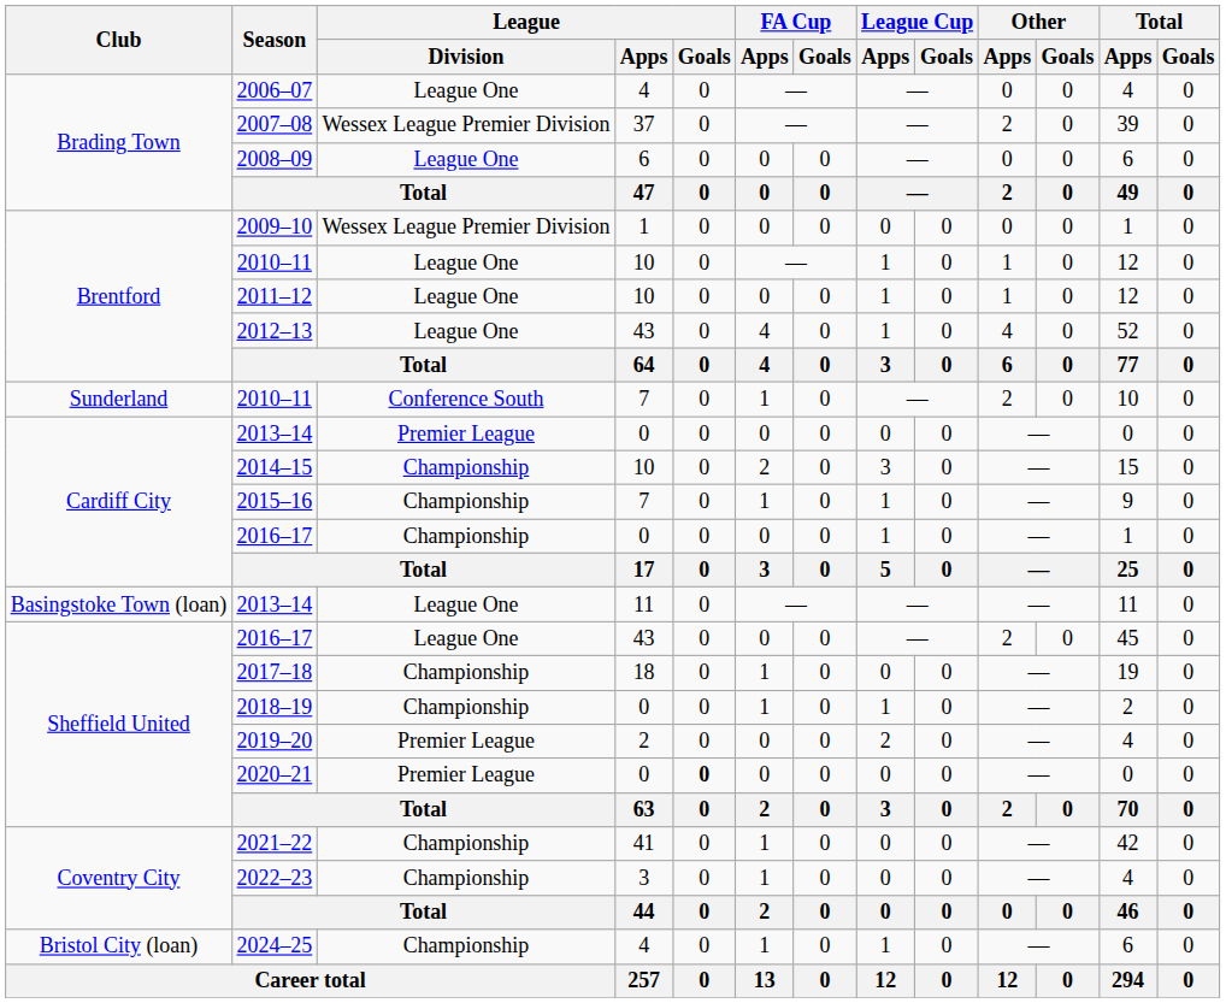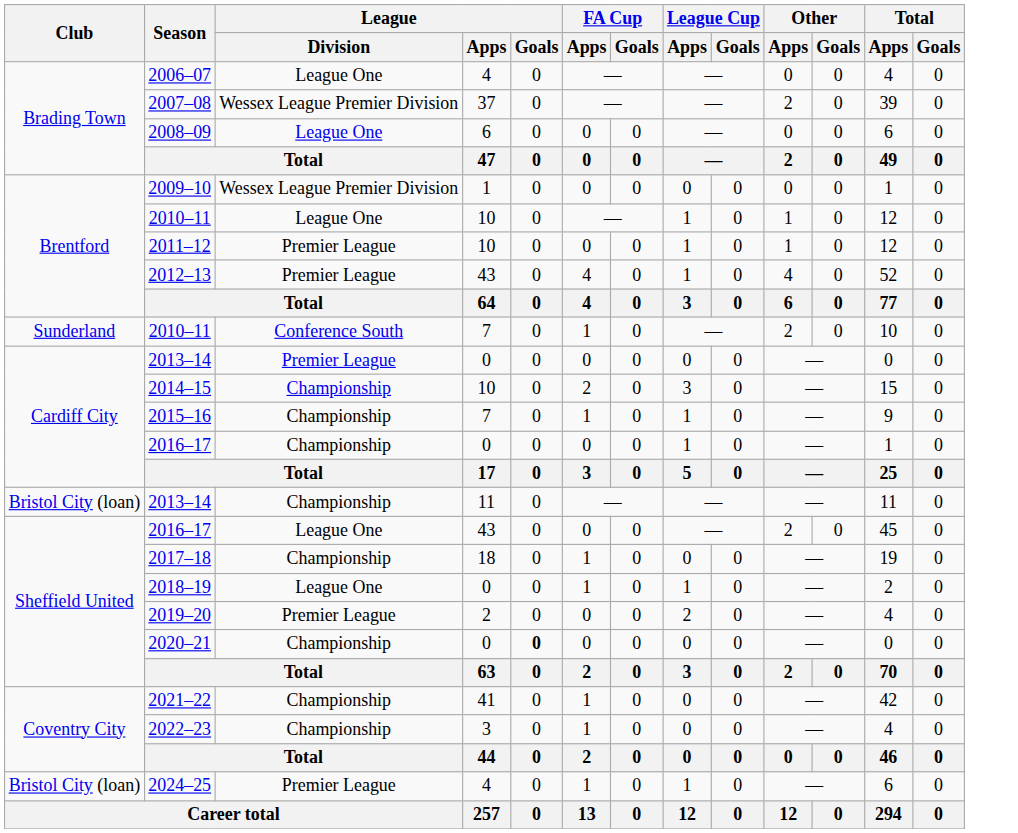 <table class=wikitable style="text-align: center;">
 <tr>
 <th rowspan=2>Club</th>
 <th rowspan=2>Season</th>
 <th colspan=3>League</th>
 <th colspan=2><a href='#'>FA Cup</a></th>
 <th colspan=2><a href='#'>League Cup</a></th>
 <th colspan=2>Other</th>
 <th colspan=2>Total</th>
 </tr>
 <tr>
 <th>Division</th>
 <th>Apps</th>
 <th>Goals</th>
 <th>Apps</th>
 <th>Goals</th>
 <th>Apps</th>
 <th>Goals</th>
 <th>Apps</th>
 <th>Goals</th>
 <th>Apps</th>
 <th>Goals</th>
 </tr>
 <tr>
 <td rowspan="4"><a href='#'>Brading Town</a></td>
 <td><a href='#'>2006–07</a></td>
 <td>League One</td>
 <td>4</td>
 <td>0</td>
 <td colspan="2">—</td>
 <td colspan="2">—</td>
 <td>0</td>
 <td>0</td>
 <td>4</td>
 <td>0</td>
 </tr>
 <tr>
 <td><a href='#'>2007–08</a></td>
 <td>Wessex League Premier Division</td>
 <td>37</td>
 <td>0</td>
 <td colspan="2">—</td>
 <td colspan="2">—</td>
 <td>2</td>
 <td>0</td>
 <td>39</td>
 <td>0</td>
 </tr>
 <tr>
 <td><a href='#'>2008–09</a></td>
 <td><a href='#'>League One</a></td>
 <td>6</td>
 <td>0</td>
 <td>0</td>
 <td>0</td>
 <td colspan="2">—</td>
 <td>0</td>
 <td>0</td>
 <td>6</td>
 <td>0</td>
 </tr>
 <tr>
 <th colspan="2">Total</th>
 <th>47</th>
 <th>0</th>
 <th>0</th>
 <th>0</th>
 <th colspan="2">—</th>
 <th>2</th>
 <th>0</th>
 <th>49</th>
 <th>0</th>
 </tr>
 <tr>
 <td rowspan=5><a href='#'>Brentford</a></td>
 <td><a href='#'>2009–10</a></td>
 <td>Wessex League Premier Division</td>
 <td>1</td>
 <td>0</td>
 <td>0</td>
 <td>0</td>
 <td>0</td>
 <td>0</td>
 <td>0</td>
 <td>0</td>
 <td>1</td>
 <td>0</td>
 </tr>
 <tr>
 <td><a href='#'>2010–11</a></td>
 <td>League One</td>
 <td>10</td>
 <td>0</td>
 <td colspan=2>—</td>
 <td>1</td>
 <td>0</td>
 <td>1</td>
 <td>0</td>
 <td>12</td>
 <td>0</td>
 </tr>
 <tr>
 <td><a href='#'>2011–12</a></td>
-<td>League One</td>
+<td>Premier League</td>
 <td>10</td>
 <td>0</td>
 <td>0</td>
 <td>0</td>
 <td>1</td>
 <td>0</td>
 <td>1</td>
 <td>0</td>
 <td>12</td>
 <td>0</td>
 </tr>
 <tr>
 <td><a href='#'>2012–13</a></td>
-<td>League One</td>
+<td>Premier League</td>
 <td>43</td>
 <td>0</td>
 <td>4</td>
 <td>0</td>
 <td>1</td>
 <td>0</td>
 <td>4</td>
 <td>0</td>
 <td>52</td>
 <td>0</td>
 </tr>
 <tr>
 <th colspan=2>Total</th>
 <th>64</th>
 <th>0</th>
 <th>4</th>
 <th>0</th>
 <th>3</th>
 <th>0</th>
 <th>6</th>
 <th>0</th>
 <th>77</th>
 <th>0</th>
 </tr>
 <tr>
 <td><a href='#'>Sunderland</a></td>
 <td><a href='#'>2010–11</a></td>
 <td><a href='#'>Conference South</a></td>
 <td>7</td>
 <td>0</td>
 <td>1</td>
 <td>0</td>
 <td colspan=2>—</td>
 <td>2</td>
 <td>0</td>
 <td>10</td>
 <td>0</td>
 </tr>
 <tr>
 <td rowspan=5><a href='#'>Cardiff City</a></td>
 <td><a href='#'>2013–14</a></td>
 <td><a href='#'>Premier League</a></td>
 <td>0</td>
 <td>0</td>
 <td>0</td>
 <td>0</td>
 <td>0</td>
 <td>0</td>
 <td colspan=2>—</td>
 <td>0</td>
 <td>0</td>
 </tr>
 <tr>
 <td><a href='#'>2014–15</a></td>
 <td><a href='#'>Championship</a></td>
 <td>10</td>
 <td>0</td>
 <td>2</td>
 <td>0</td>
 <td>3</td>
 <td>0</td>
 <td colspan=2>—</td>
 <td>15</td>
 <td>0</td>
 </tr>
 <tr>
 <td><a href='#'>2015–16</a></td>
 <td>Championship</td>
 <td>7</td>
 <td>0</td>
 <td>1</td>
 <td>0</td>
 <td>1</td>
 <td>0</td>
 <td colspan=2>—</td>
 <td>9</td>
 <td>0</td>
 </tr>
 <tr>
 <td><a href='#'>2016–17</a></td>
 <td>Championship</td>
 <td>0</td>
 <td>0</td>
 <td>0</td>
 <td>0</td>
 <td>1</td>
 <td>0</td>
 <td colspan=2>—</td>
 <td>1</td>
 <td>0</td>
 </tr>
 <tr>
 <th colspan=2>Total</th>
 <th>17</th>
 <th>0</th>
 <th>3</th>
 <th>0</th>
 <th>5</th>
 <th>0</th>
 <th colspan=2>—</th>
 <th>25</th>
 <th>0</th>
 </tr>
 <tr>
-<td><a href='#'>Basingstoke Town</a> (loan)</td>
+<td><a href='#'>Bristol City</a> (loan)</td>
 <td><a href='#'>2013–14</a></td>
-<td>League One</td>
+<td>Championship</td>
 <td>11</td>
 <td>0</td>
 <td colspan=2>—</td>
 <td colspan=2>—</td>
 <td colspan=2>—</td>
 <td>11</td>
 <td>0</td>
 </tr>
 <tr>
 <td rowspan=6><a href='#'>Sheffield United</a></td>
 <td><a href='#'>2016–17</a></td>
 <td>League One</td>
 <td>43</td>
 <td>0</td>
 <td>0</td>
 <td>0</td>
 <td colspan=2>—</td>
 <td>2</td>
 <td>0</td>
 <td>45</td>
 <td>0</td>
 </tr>
 <tr>
 <td><a href='#'>2017–18</a></td>
 <td>Championship</td>
 <td>18</td>
 <td>0</td>
 <td>1</td>
 <td>0</td>
 <td>0</td>
 <td>0</td>
 <td colspan=2>—</td>
 <td>19</td>
 <td>0</td>
 </tr>
 <tr>
 <td><a href='#'>2018–19</a></td>
-<td>Championship</td>
+<td>League One</td>
 <td>0</td>
 <td>0</td>
 <td>1</td>
 <td>0</td>
 <td>1</td>
 <td>0</td>
 <td colspan=2>—</td>
 <td>2</td>
 <td>0</td>
 </tr>
 <tr>
 <td><a href='#'>2019–20</a></td>
 <td>Premier League</td>
 <td>2</td>
 <td>0</td>
 <td>0</td>
 <td>0</td>
 <td>2</td>
 <td>0</td>
 <td colspan=2>—</td>
 <td>4</td>
 <td>0</td>
 </tr>
 <tr>
 <td><a href='#'>2020–21</a></td>
-<td>Premier League</td>
+<td>Championship</td>
 <td>0</td>
 <td><strong>0</strong></td>
 <td>0</td>
 <td>0</td>
 <td>0</td>
 <td>0</td>
 <td colspan=2>—</td>
 <td>0</td>
 <td>0</td>
 </tr>
 <tr>
 <th colspan=2>Total</th>
 <th>63</th>
 <th>0</th>
 <th>2</th>
 <th>0</th>
 <th>3</th>
 <th>0</th>
 <th>2</th>
 <th>0</th>
 <th>70</th>
 <th>0</th>
 </tr>
 <tr>
 <td rowspan="3"><a href='#'>Coventry City</a></td>
 <td><a href='#'>2021–22</a></td>
 <td>Championship</td>
 <td>41</td>
 <td>0</td>
 <td>1</td>
 <td>0</td>
 <td>0</td>
 <td>0</td>
 <td colspan="2">—</td>
 <td>42</td>
 <td>0</td>
 </tr>
 <tr>
 <td><a href='#'>2022–23</a></td>
 <td>Championship</td>
 <td>3</td>
 <td>0</td>
 <td>1</td>
 <td>0</td>
 <td>0</td>
 <td>0</td>
 <td colspan="2">—</td>
 <td>4</td>
 <td>0</td>
 </tr>
 <tr>
 <th colspan=2>Total</th>
 <th>44</th>
 <th>0</th>
 <th>2</th>
 <th>0</th>
 <th>0</th>
 <th>0</th>
 <th>0</th>
 <th>0</th>
 <th>46</th>
 <th>0</th>
 </tr>
 <tr>
 <td><a href='#'>Bristol City</a> (loan)</td>
 <td><a href='#'>2024–25</a></td>
-<td>Championship</td>
+<td>Premier League</td>
 <td>4</td>
 <td>0</td>
 <td>1</td>
 <td>0</td>
 <td>1</td>
 <td>0</td>
 <td colspan="2">—</td>
 <td>6</td>
 <td>0</td>
 </tr>
 <tr>
 <th colspan=3>Career total</th>
 <th>257</th>
 <th>0</th>
 <th>13</th>
 <th>0</th>
 <th>12</th>
 <th>0</th>
 <th>12</th>
 <th>0</th>
 <th>294</th>
 <th>0</th>
 </tr>
 </table>
